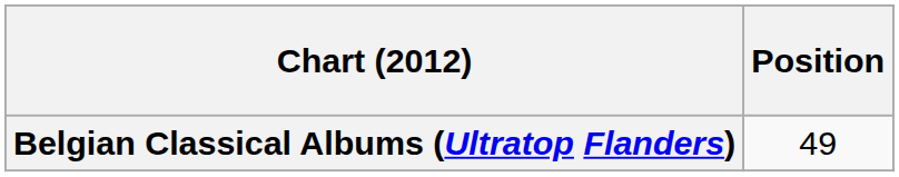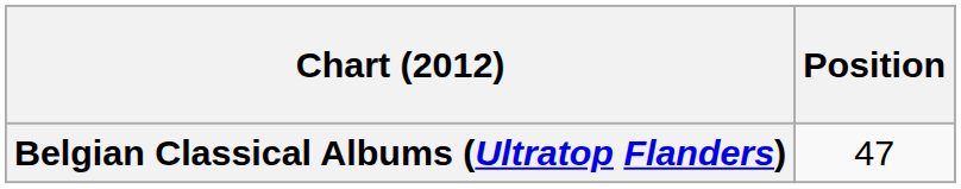 <table class="wikitable sortable plainrowheaders">
 <tr>
 <th scope="col" height=45>Chart (2012)</th>
 <th scope="col">Position</th>
 </tr>
 <tr>
 <th scope="row">Belgian Classical Albums (<em><a href='#'>Ultratop</a> <a href='#'>Flanders</a></em>)</th>
-<td style="text-align:center;">49</td>
+<td style="text-align:center;">47</td>
 </tr>
 </table>
